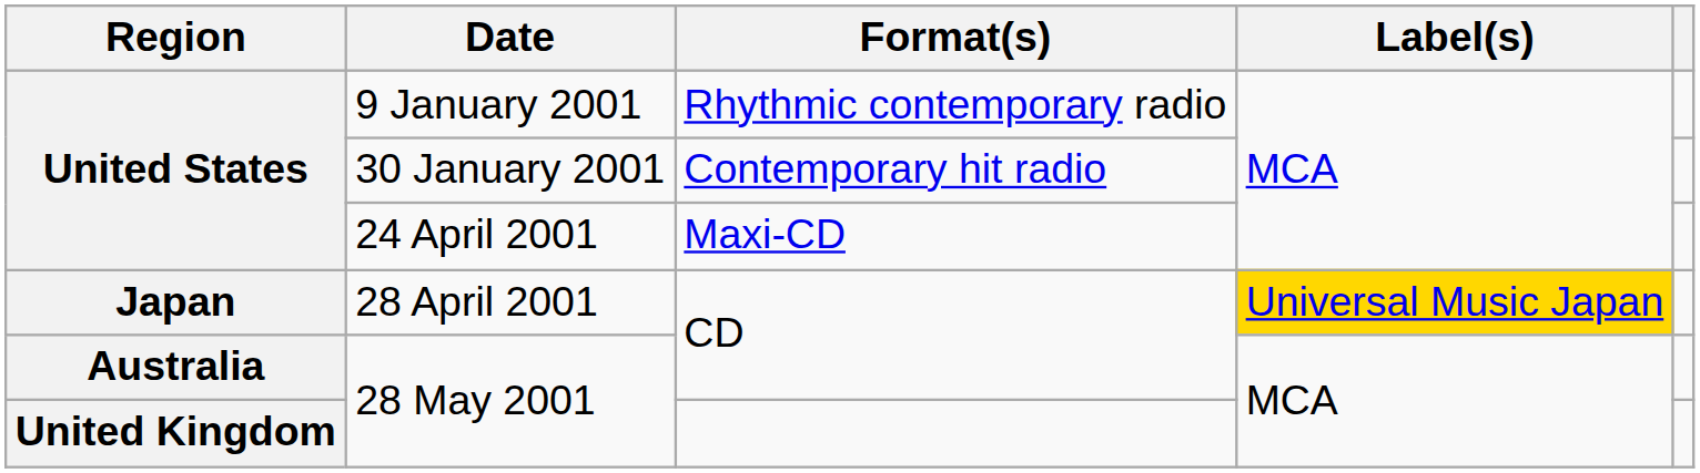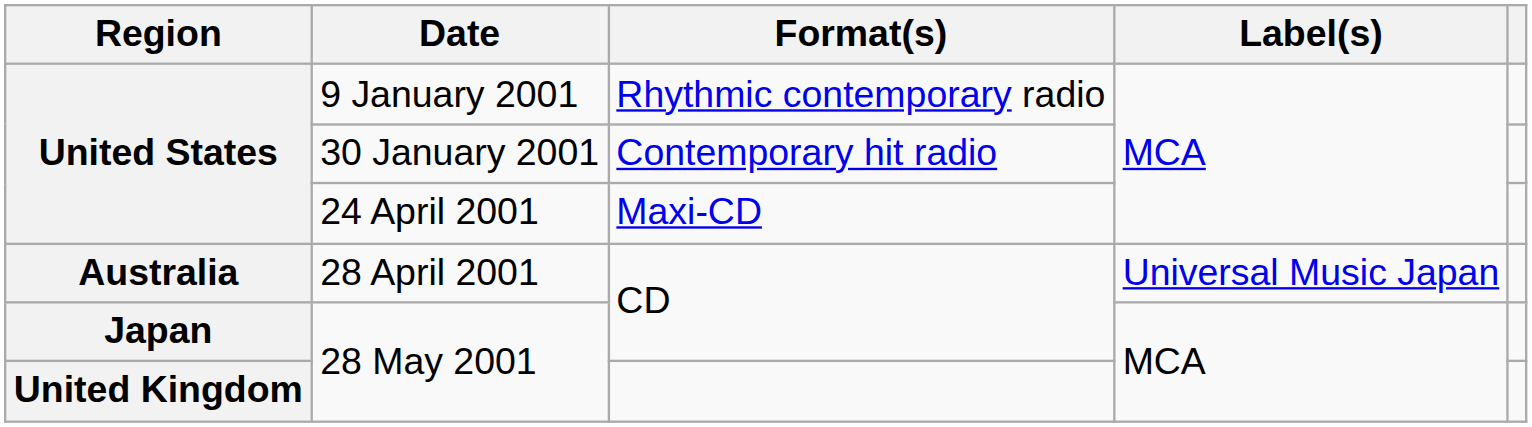 <table class="wikitable plainrowheaders">
 <tr>
 <th scope="col">Region</th>
 <th scope="col">Date</th>
 <th scope="col">Format(s)</th>
 <th scope="col">Label(s)</th>
 <th scope="col"></th>
 </tr>
 <tr>
 <th scope="row" rowspan="3">United States</th>
 <td>9 January 2001</td>
 <td><a href='#'>Rhythmic contemporary</a> radio</td>
 <td rowspan="3"><a href='#'>MCA</a></td>
 <td></td>
 </tr>
 <tr>
 <td>30 January 2001</td>
 <td><a href='#'>Contemporary hit radio</a></td>
 <td></td>
 </tr>
 <tr>
 <td>24 April 2001</td>
 <td><a href='#'>Maxi-CD</a></td>
 <td></td>
 </tr>
 <tr>
-<th scope="row">Japan</th>
+<th scope="row">Australia</th>
 <td>28 April 2001</td>
 <td rowspan="2">CD</td>
-<td style="background: gold;"><a href='#'>Universal Music Japan</a></td>
+<td><a href='#'>Universal Music Japan</a></td>
 <td></td>
 </tr>
 <tr>
-<th scope="row">Australia</th>
+<th scope="row">Japan</th>
 <td rowspan="2">28 May 2001</td>
 <td rowspan="2">MCA</td>
 <td></td>
 </tr>
 <tr>
 <th scope="row">United Kingdom</th>
 <td></td>
 <td></td>
 </tr>
 </table>
